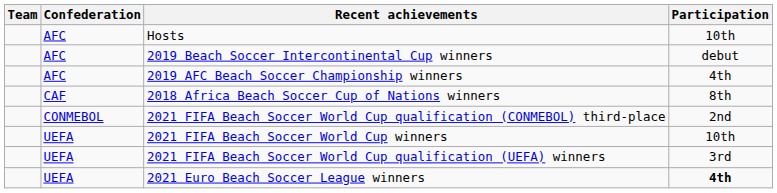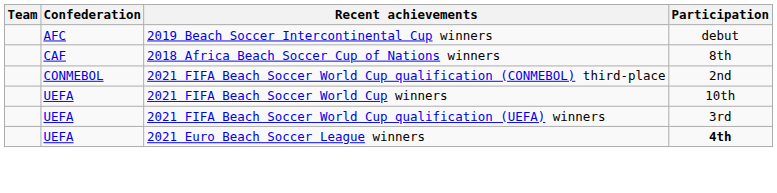 <table class="wikitable">
 <tr>
 <th>Team</th>
 <th>Confederation</th>
 <th>Recent achievements</th>
 <th>Participation</th>
 </tr>
 <tr>
 <td></td>
 <td><a href='#'>AFC</a></td>
-<td>Hosts</td>
-<td align=center>10th</td>
-</tr>
-<tr>
-<td></td>
-<td><a href='#'>AFC</a></td>
 <td><a href='#'>2019 Beach Soccer Intercontinental Cup</a> winners</td>
 <td align=center>debut</td>
-</tr>
-<tr>
-<td></td>
-<td><a href='#'>AFC</a></td>
-<td><a href='#'>2019 AFC Beach Soccer Championship</a> winners</td>
-<td align=center>4th</td>
 </tr>
 <tr>
 <td></td>
 <td><a href='#'>CAF</a></td>
 <td><a href='#'>2018 Africa Beach Soccer Cup of Nations</a> winners</td>
 <td align=center>8th</td>
 </tr>
 <tr>
 <td></td>
 <td><a href='#'>CONMEBOL</a></td>
 <td><a href='#'>2021 FIFA Beach Soccer World Cup qualification (CONMEBOL)</a> third-place</td>
 <td align=center>2nd</td>
 </tr>
 <tr>
 <td></td>
 <td><a href='#'>UEFA</a></td>
 <td><a href='#'>2021 FIFA Beach Soccer World Cup</a> winners</td>
 <td align=center>10th</td>
 </tr>
 <tr>
 <td></td>
 <td><a href='#'>UEFA</a></td>
 <td><a href='#'>2021 FIFA Beach Soccer World Cup qualification (UEFA)</a> winners</td>
 <td align=center>3rd</td>
 </tr>
 <tr>
 <td></td>
 <td><a href='#'>UEFA</a></td>
 <td><a href='#'>2021 Euro Beach Soccer League</a> winners</td>
 <td align=center><strong>4th</strong></td>
 </tr>
 </table>
